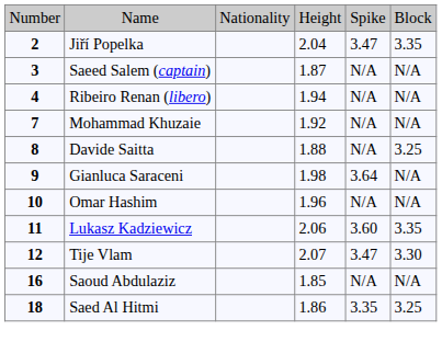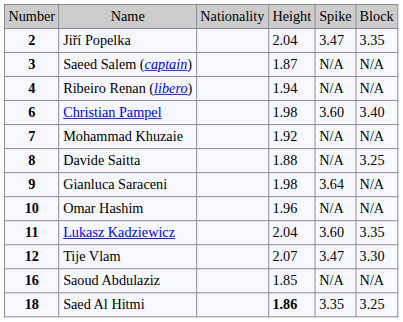 <table cellpadding="4" cellspacing="5" border="1" style="background:#f7f8ff; font-size:100%; border:gray solid 1px; border-collapse:collapse;">
 <tr style="background:#ccc;">
 <td>Number</td>
 <td style="text-align:center;">Name</td>
 <td>Nationality</td>
 <td>Height</td>
 <td>Spike</td>
 <td>Block</td>
 </tr>
 <tr>
 <td style="text-align:center;"><strong>2</strong></td>
 <td>Jiří Popelka</td>
 <td style="text-align:left;"></td>
 <td>2.04</td>
 <td>3.47</td>
 <td>3.35</td>
 </tr>
 <tr>
 <td style="text-align:center;"><strong>3</strong></td>
 <td>Saeed Salem (<em><a href='#'>captain</a></em>)</td>
 <td style="text-align:left;"></td>
 <td>1.87</td>
 <td>N/A</td>
 <td>N/A</td>
 </tr>
 <tr>
 <td style="text-align:center;"><strong>4</strong></td>
 <td>Ribeiro Renan (<a href='#'><em>libero</em></a>)</td>
 <td style="text-align:left;"></td>
 <td>1.94</td>
 <td>N/A</td>
 <td>N/A</td>
+</tr>
+<tr>
+<td style="text-align:center;"><strong>6</strong></td>
+<td><a href='#'>Christian Pampel</a></td>
+<td style="text-align:left;"></td>
+<td>1.98</td>
+<td>3.60</td>
+<td>3.40</td>
 </tr>
 <tr>
 <td style="text-align:center;"><strong>7</strong></td>
 <td>Mohammad Khuzaie</td>
 <td style="text-align:left;"></td>
 <td>1.92</td>
 <td>N/A</td>
 <td>N/A</td>
 </tr>
 <tr>
 <td style="text-align:center;"><strong>8</strong></td>
 <td>Davide Saitta</td>
 <td style="text-align:left;"></td>
 <td>1.88</td>
 <td>N/A</td>
 <td>3.25</td>
 </tr>
 <tr>
 <td style="text-align:center;"><strong>9</strong></td>
 <td>Gianluca Saraceni</td>
 <td style="text-align:left;"></td>
 <td>1.98</td>
 <td>3.64</td>
 <td>N/A</td>
 </tr>
 <tr>
 <td style="text-align:center;"><strong>10</strong></td>
 <td>Omar Hashim</td>
 <td style="text-align:left;"></td>
 <td>1.96</td>
 <td>N/A</td>
 <td>N/A</td>
 </tr>
 <tr>
 <td style="text-align:center;"><strong>11</strong></td>
 <td><a href='#'>Lukasz Kadziewicz</a></td>
 <td style="text-align:left;"></td>
-<td>2.06</td>
+<td>2.04</td>
 <td>3.60</td>
 <td>3.35</td>
 </tr>
 <tr>
 <td style="text-align:center;"><strong>12</strong></td>
 <td>Tije Vlam</td>
 <td style="text-align:left;"></td>
 <td>2.07</td>
 <td>3.47</td>
 <td>3.30</td>
 </tr>
 <tr>
 <td style="text-align:center;"><strong>16</strong></td>
 <td>Saoud Abdulaziz</td>
 <td style="text-align:left;"></td>
 <td>1.85</td>
 <td>N/A</td>
 <td>N/A</td>
 </tr>
 <tr>
 <td style="text-align:center;"><strong>18</strong></td>
 <td>Saed Al Hitmi</td>
 <td style="text-align:left;"></td>
-<td>1.86</td>
+<td><strong>1.86</strong></td>
 <td>3.35</td>
 <td>3.25</td>
 </tr>
 </table>
